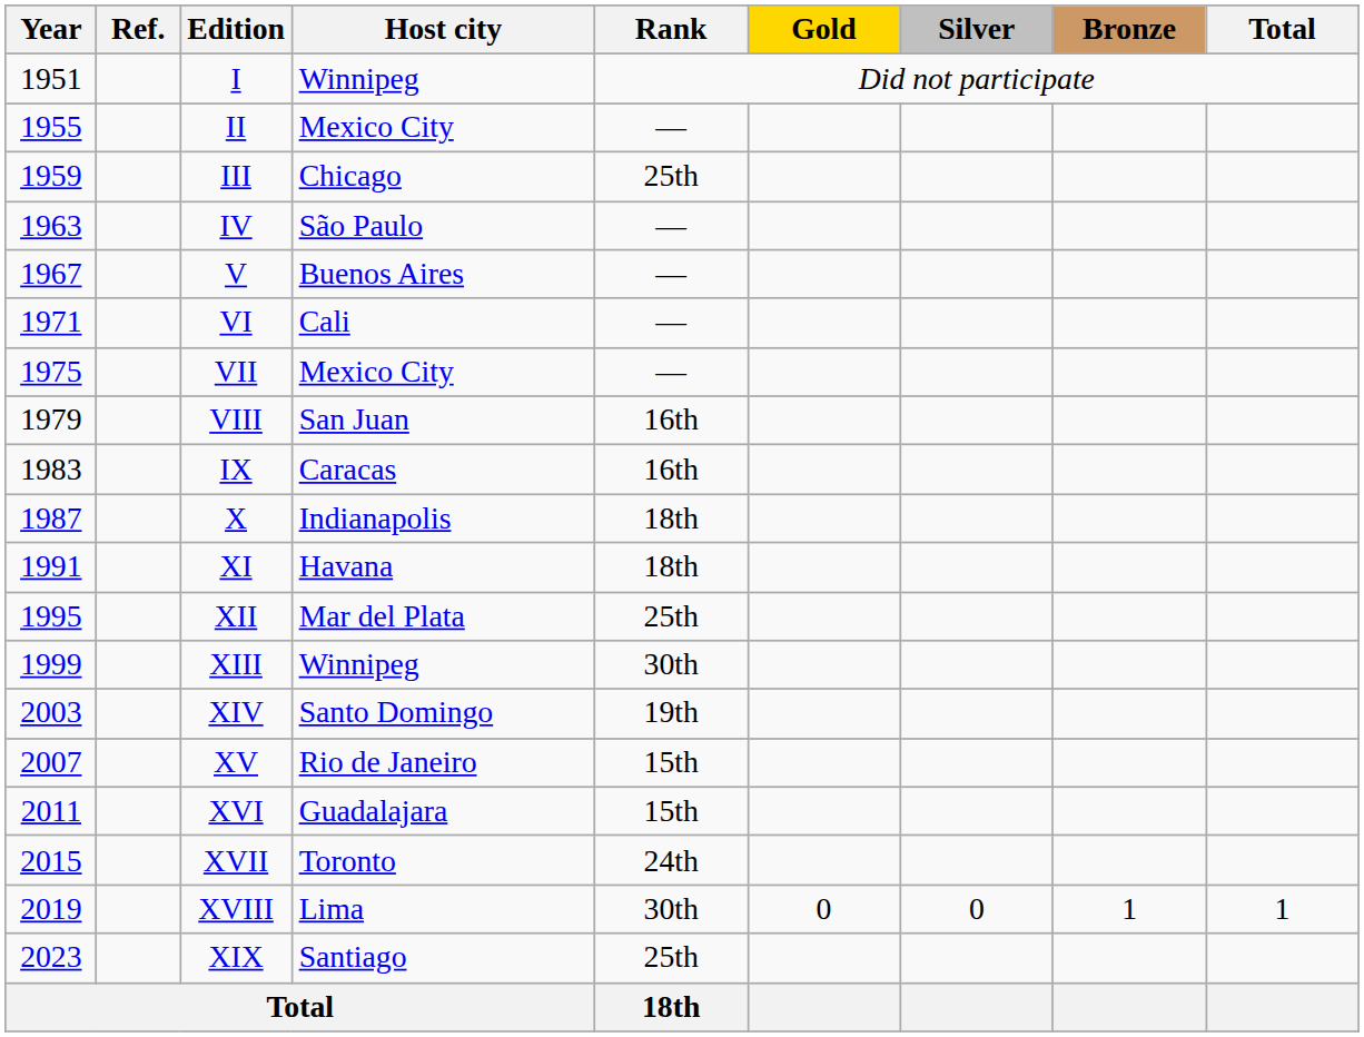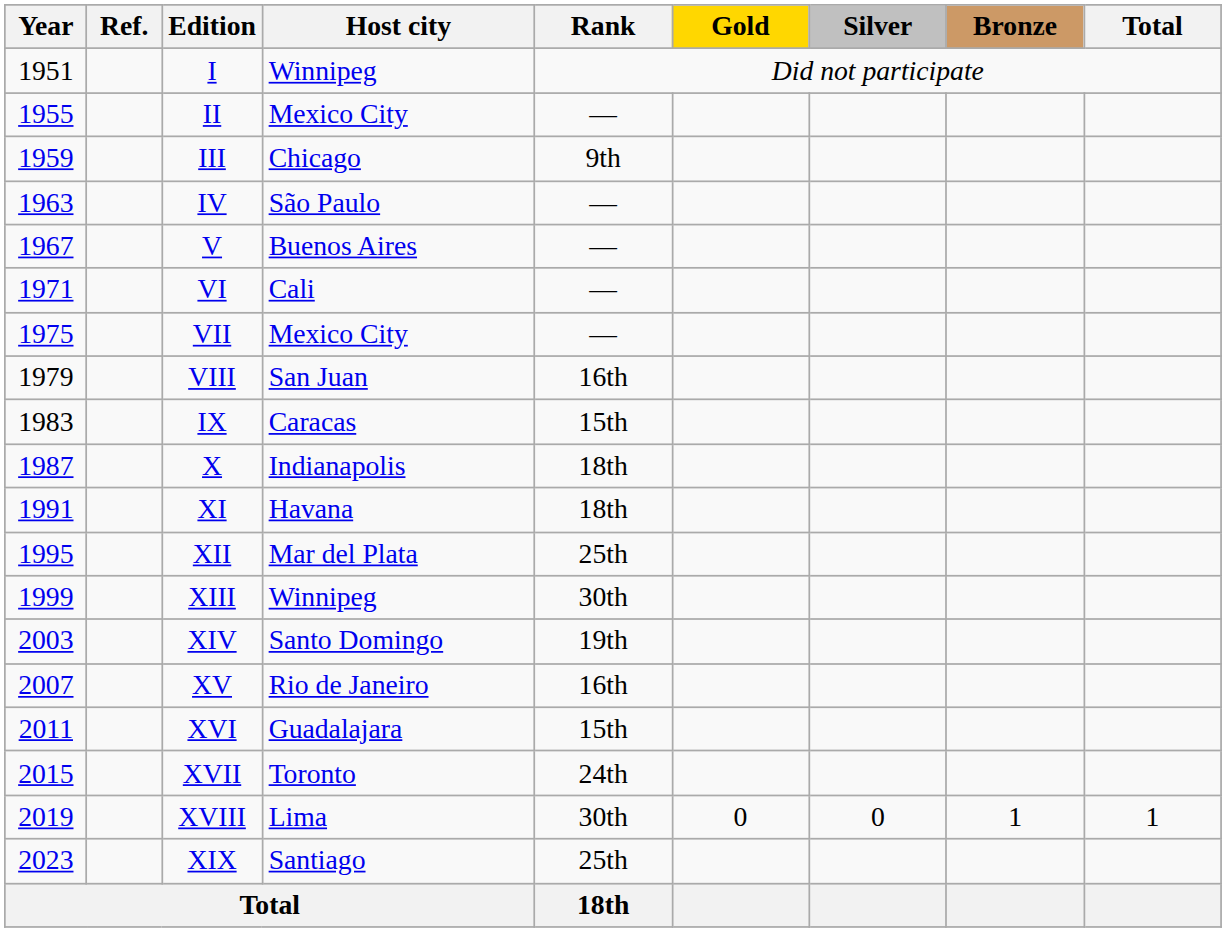 <table class="wikitable sortable" style="text-align:center;">
 <tr>
 <th scope="col"> Year </th>
 <th scope="col" class="unsortable"> Ref. </th>
 <th scope="col">Edition</th>
 <th scope="col" style="width:150px;">Host city</th>
 <th scope="col" style="width:4.5em;"> Rank </th>
 <th scope="col" style="width:4.5em; background:gold">Gold</th>
 <th scope="col" style="width:4.5em; background:silver">Silver</th>
 <th scope="col" style="width:4.5em; background:#cc9966">Bronze</th>
 <th scope="col" style="width:4.5em;">Total</th>
 </tr>
 <tr class="sortbottom">
 <td><span>1951</span></td>
 <td></td>
 <td><a href='#'>I</a></td>
 <td align=left> <a href='#'>Winnipeg</a></td>
 <td colspan="5"><span><em>Did not participate</em></span></td>
 </tr>
 <tr>
 <td><a href='#'>1955</a></td>
 <td></td>
 <td><a href='#'>II</a></td>
 <td align=left> <a href='#'>Mexico City</a></td>
 <td>—</td>
 <td></td>
 <td></td>
 <td></td>
 <td></td>
 </tr>
 <tr>
 <td><a href='#'>1959</a></td>
 <td></td>
 <td><a href='#'>III</a></td>
 <td align=left> <a href='#'>Chicago</a></td>
-<td>25th</td>
+<td>9th</td>
 <td></td>
 <td></td>
 <td></td>
 <td></td>
 </tr>
 <tr>
 <td><a href='#'>1963</a></td>
 <td></td>
 <td><a href='#'>IV</a></td>
 <td align=left> <a href='#'>São Paulo</a></td>
 <td>—</td>
 <td></td>
 <td></td>
 <td></td>
 <td></td>
 </tr>
 <tr>
 <td><a href='#'>1967</a></td>
 <td></td>
 <td><a href='#'>V</a></td>
 <td align=left> <a href='#'>Buenos Aires</a></td>
 <td>—</td>
 <td></td>
 <td></td>
 <td></td>
 <td></td>
 </tr>
 <tr>
 <td><a href='#'>1971</a></td>
 <td></td>
 <td><a href='#'>VI</a></td>
 <td align=left> <a href='#'>Cali</a></td>
 <td>—</td>
 <td></td>
 <td></td>
 <td></td>
 <td></td>
 </tr>
 <tr>
 <td><a href='#'>1975</a></td>
 <td></td>
 <td><a href='#'>VII</a></td>
 <td align=left> <a href='#'>Mexico City</a></td>
 <td>—</td>
 <td></td>
 <td></td>
 <td></td>
 <td></td>
 </tr>
 <tr>
 <td>1979</td>
 <td></td>
 <td><a href='#'>VIII</a></td>
 <td align=left> <a href='#'>San Juan</a></td>
 <td>16th</td>
 <td></td>
 <td></td>
 <td></td>
 <td></td>
 </tr>
 <tr>
 <td>1983</td>
 <td></td>
 <td><a href='#'>IX</a></td>
 <td align=left> <a href='#'>Caracas</a></td>
-<td>16th</td>
+<td>15th</td>
 <td></td>
 <td></td>
 <td></td>
 <td></td>
 </tr>
 <tr>
 <td><a href='#'>1987</a></td>
 <td></td>
 <td><a href='#'>X</a></td>
 <td align=left> <a href='#'>Indianapolis</a></td>
 <td>18th</td>
 <td></td>
 <td></td>
 <td></td>
 <td></td>
 </tr>
 <tr>
 <td><a href='#'>1991</a></td>
 <td></td>
 <td><a href='#'>XI</a></td>
 <td align=left> <a href='#'>Havana</a></td>
 <td>18th</td>
 <td></td>
 <td></td>
 <td></td>
 <td></td>
 </tr>
 <tr>
 <td><a href='#'>1995</a></td>
 <td></td>
 <td><a href='#'>XII</a></td>
 <td align=left> <a href='#'>Mar del Plata</a></td>
 <td>25th</td>
 <td></td>
 <td></td>
 <td></td>
 <td></td>
 </tr>
 <tr>
 <td><a href='#'>1999</a></td>
 <td></td>
 <td><a href='#'>XIII</a></td>
 <td align=left> <a href='#'>Winnipeg</a></td>
 <td>30th</td>
 <td></td>
 <td></td>
 <td></td>
 <td></td>
 </tr>
 <tr>
 <td><a href='#'>2003</a></td>
 <td></td>
 <td><a href='#'>XIV</a></td>
 <td align=left> <a href='#'>Santo Domingo</a></td>
 <td>19th</td>
 <td></td>
 <td></td>
 <td></td>
 <td></td>
 </tr>
 <tr>
 <td><a href='#'>2007</a></td>
 <td></td>
 <td><a href='#'>XV</a></td>
 <td align=left> <a href='#'>Rio de Janeiro</a></td>
-<td>15th</td>
+<td>16th</td>
 <td></td>
 <td></td>
 <td></td>
 <td></td>
 </tr>
 <tr>
 <td><a href='#'>2011</a></td>
 <td></td>
 <td><a href='#'>XVI</a></td>
 <td align=left> <a href='#'>Guadalajara</a></td>
 <td>15th</td>
 <td></td>
 <td></td>
 <td></td>
 <td></td>
 </tr>
 <tr>
 <td><a href='#'>2015</a></td>
 <td></td>
 <td><a href='#'>XVII</a></td>
 <td align=left> <a href='#'>Toronto</a></td>
 <td>24th</td>
 <td></td>
 <td></td>
 <td></td>
 <td></td>
 </tr>
 <tr>
 <td><a href='#'>2019</a></td>
 <td></td>
 <td><a href='#'>XVIII</a></td>
 <td align=left><a href='#'>Lima</a></td>
 <td>30th</td>
 <td>0</td>
 <td>0</td>
 <td>1</td>
 <td>1</td>
 </tr>
 <tr>
 <td><a href='#'>2023</a></td>
 <td></td>
 <td><a href='#'>XIX</a></td>
 <td align=left> <a href='#'>Santiago</a></td>
 <td>25th</td>
 <td></td>
 <td></td>
 <td></td>
 <td></td>
 </tr>
 <tr class="sortbottom">
 <th colspan="4">Total</th>
 <th>18th</th>
 <th></th>
 <th></th>
 <th></th>
 <th></th>
 </tr>
 </table>
